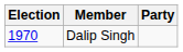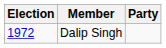 <table class="wikitable sortable">
 <tr>
 <th>Election</th>
 <th>Member</th>
 <th colspan=2>Party</th>
 </tr>
 <tr>
-<td><a href='#'>1970</a></td>
+<td><a href='#'>1972</a></td>
 <td>Dalip Singh</td>
 <td></td>
 </tr>
 </table>
